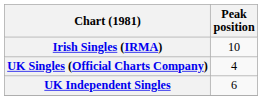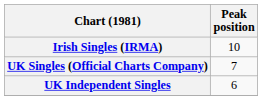 <table class="wikitable sortable plainrowheaders" style="text-align:center">
 <tr>
 <th scope="col">Chart (1981)</th>
 <th scope="col">Peak<br>position</th>
 </tr>
 <tr>
 <th scope="row"><a href='#'>Irish Singles</a> (<a href='#'>IRMA</a>)</th>
 <td>10</td>
 </tr>
 <tr>
 <th scope="row"><a href='#'>UK Singles</a> (<a href='#'>Official Charts Company</a>)</th>
-<td>4</td>
+<td>7</td>
 </tr>
 <tr>
 <th scope="row"><a href='#'>UK Independent Singles</a></th>
 <td>6</td>
 </tr>
 <tr>
 </tr>
 </table>
